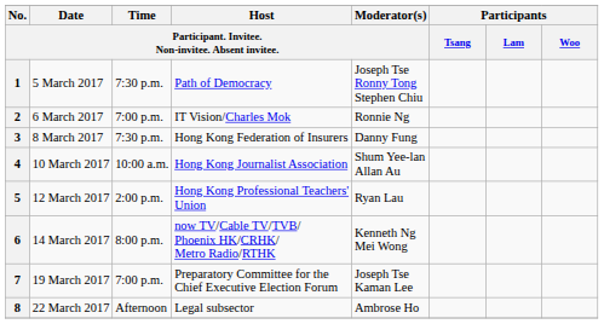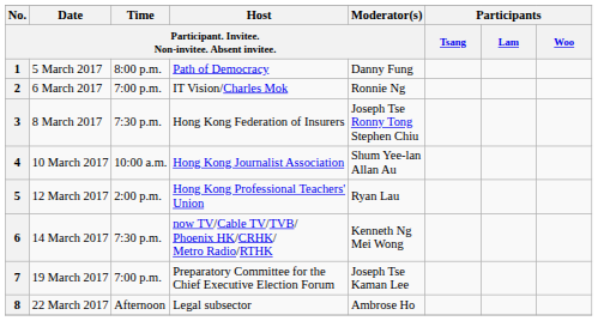 <table class="wikitable">
 <tr>
 </tr>
 <tr>
 <th style="white-space:nowrap;">No.</th>
 <th>Date</th>
 <th>Time</th>
 <th>Host</th>
 <th>Moderator(s)</th>
 <th scope="col" colspan="7">Participants</th>
 </tr>
 <tr>
 <th colspan="5"><small> Participant.  Invitee.<br>  Non-invitee.  Absent invitee.</small></th>
 <th scope="col" style="width:4em;"><small><a href='#'>Tsang</a></small></th>
 <th scope="col" style="width:4em;"><small><a href='#'>Lam</a></small></th>
 <th scope="col" style="width:4em;"><small><a href='#'>Woo</a></small></th>
 </tr>
 <tr>
 <th>1</th>
 <td style="white-space:nowrap;">5 March 2017</td>
-<td>7:30 p.m.</td>
+<td>8:00 p.m.</td>
 <td><a href='#'>Path of Democracy</a></td>
-<td>Joseph Tse<br><a href='#'>Ronny Tong</a><br>Stephen Chiu</td>
+<td>Danny Fung</td>
 <td></td>
 <td></td>
 <td></td>
 </tr>
 <tr>
 <th>2</th>
 <td style="white-space:nowrap;">6 March 2017</td>
 <td>7:00 p.m.</td>
 <td>IT Vision/<a href='#'>Charles Mok</a></td>
 <td>Ronnie Ng</td>
 <td></td>
 <td></td>
 <td></td>
 </tr>
 <tr>
 <th>3</th>
 <td style="white-space:nowrap;">8 March 2017</td>
 <td>7:30 p.m.</td>
 <td>Hong Kong Federation of Insurers</td>
-<td>Danny Fung</td>
+<td>Joseph Tse<br><a href='#'>Ronny Tong</a><br>Stephen Chiu</td>
 <td></td>
 <td></td>
 <td></td>
 </tr>
 <tr>
 <th>4</th>
 <td style="white-space:nowrap;">10 March 2017</td>
 <td>10:00 a.m.</td>
 <td><a href='#'>Hong Kong Journalist Association</a></td>
 <td>Shum Yee-lan<br> Allan Au</td>
 <td></td>
 <td></td>
 <td></td>
 </tr>
 <tr>
 <th>5</th>
 <td style="white-space:nowrap;">12 March 2017</td>
 <td>2:00 p.m.</td>
 <td><a href='#'>Hong Kong Professional Teachers'<br>Union</a></td>
 <td>Ryan Lau</td>
 <td></td>
 <td></td>
 <td></td>
 </tr>
 <tr>
 <th>6</th>
 <td style="white-space:nowrap;">14 March 2017</td>
-<td>8:00 p.m.</td>
+<td>7:30 p.m.</td>
 <td><a href='#'>now TV</a>/<a href='#'>Cable TV</a>/<a href='#'>TVB</a>/<br><a href='#'>Phoenix HK</a>/<a href='#'>CRHK</a>/<br><a href='#'>Metro Radio</a>/<a href='#'>RTHK</a></td>
 <td>Kenneth Ng <br>Mei Wong </td>
 <td></td>
 <td></td>
 <td></td>
 </tr>
 <tr>
 <th>7</th>
 <td style="white-space:nowrap;">19 March 2017</td>
 <td>7:00 p.m.</td>
 <td>Preparatory Committee for the<br>Chief Executive Election Forum</td>
 <td>Joseph Tse<br>Kaman Lee</td>
 <td></td>
 <td></td>
 <td></td>
 </tr>
 <tr>
 <th>8</th>
 <td style="white-space:nowrap;">22 March 2017</td>
 <td>Afternoon</td>
 <td>Legal subsector</td>
 <td>Ambrose Ho</td>
 <td></td>
 <td></td>
 <td></td>
 </tr>
 <tr>
 </tr>
 </table>
